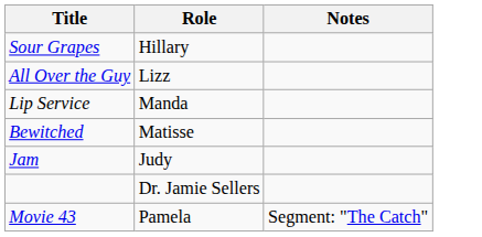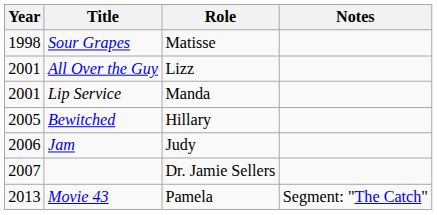 <table class="wikitable sortable">
 <tr>
+<th>Year</th>
 <th>Title</th>
 <th>Role</th>
 <th class="unsortable">Notes</th>
 </tr>
 <tr>
+<td>1998</td>
 <td><em><a href='#'>Sour Grapes</a></em></td>
-<td>Hillary</td>
+<td>Matisse</td>
 <td></td>
 </tr>
 <tr>
+<td>2001</td>
 <td><em><a href='#'>All Over the Guy</a></em></td>
 <td>Lizz</td>
 <td></td>
 </tr>
 <tr>
+<td>2001</td>
 <td><em>Lip Service</em></td>
 <td>Manda</td>
 <td></td>
 </tr>
 <tr>
+<td>2005</td>
 <td><em><a href='#'>Bewitched</a></em></td>
-<td>Matisse</td>
+<td>Hillary</td>
 <td></td>
 </tr>
 <tr>
+<td>2006</td>
 <td><em><a href='#'>Jam</a></em></td>
 <td>Judy</td>
 <td></td>
 </tr>
 <tr>
+<td>2007</td>
 <td><em></em></td>
 <td>Dr. Jamie Sellers</td>
 <td></td>
 </tr>
 <tr>
+<td>2013</td>
 <td><em><a href='#'>Movie 43</a></em></td>
 <td>Pamela</td>
 <td>Segment: "<a href='#'>The Catch</a>"</td>
 </tr>
 </table>
